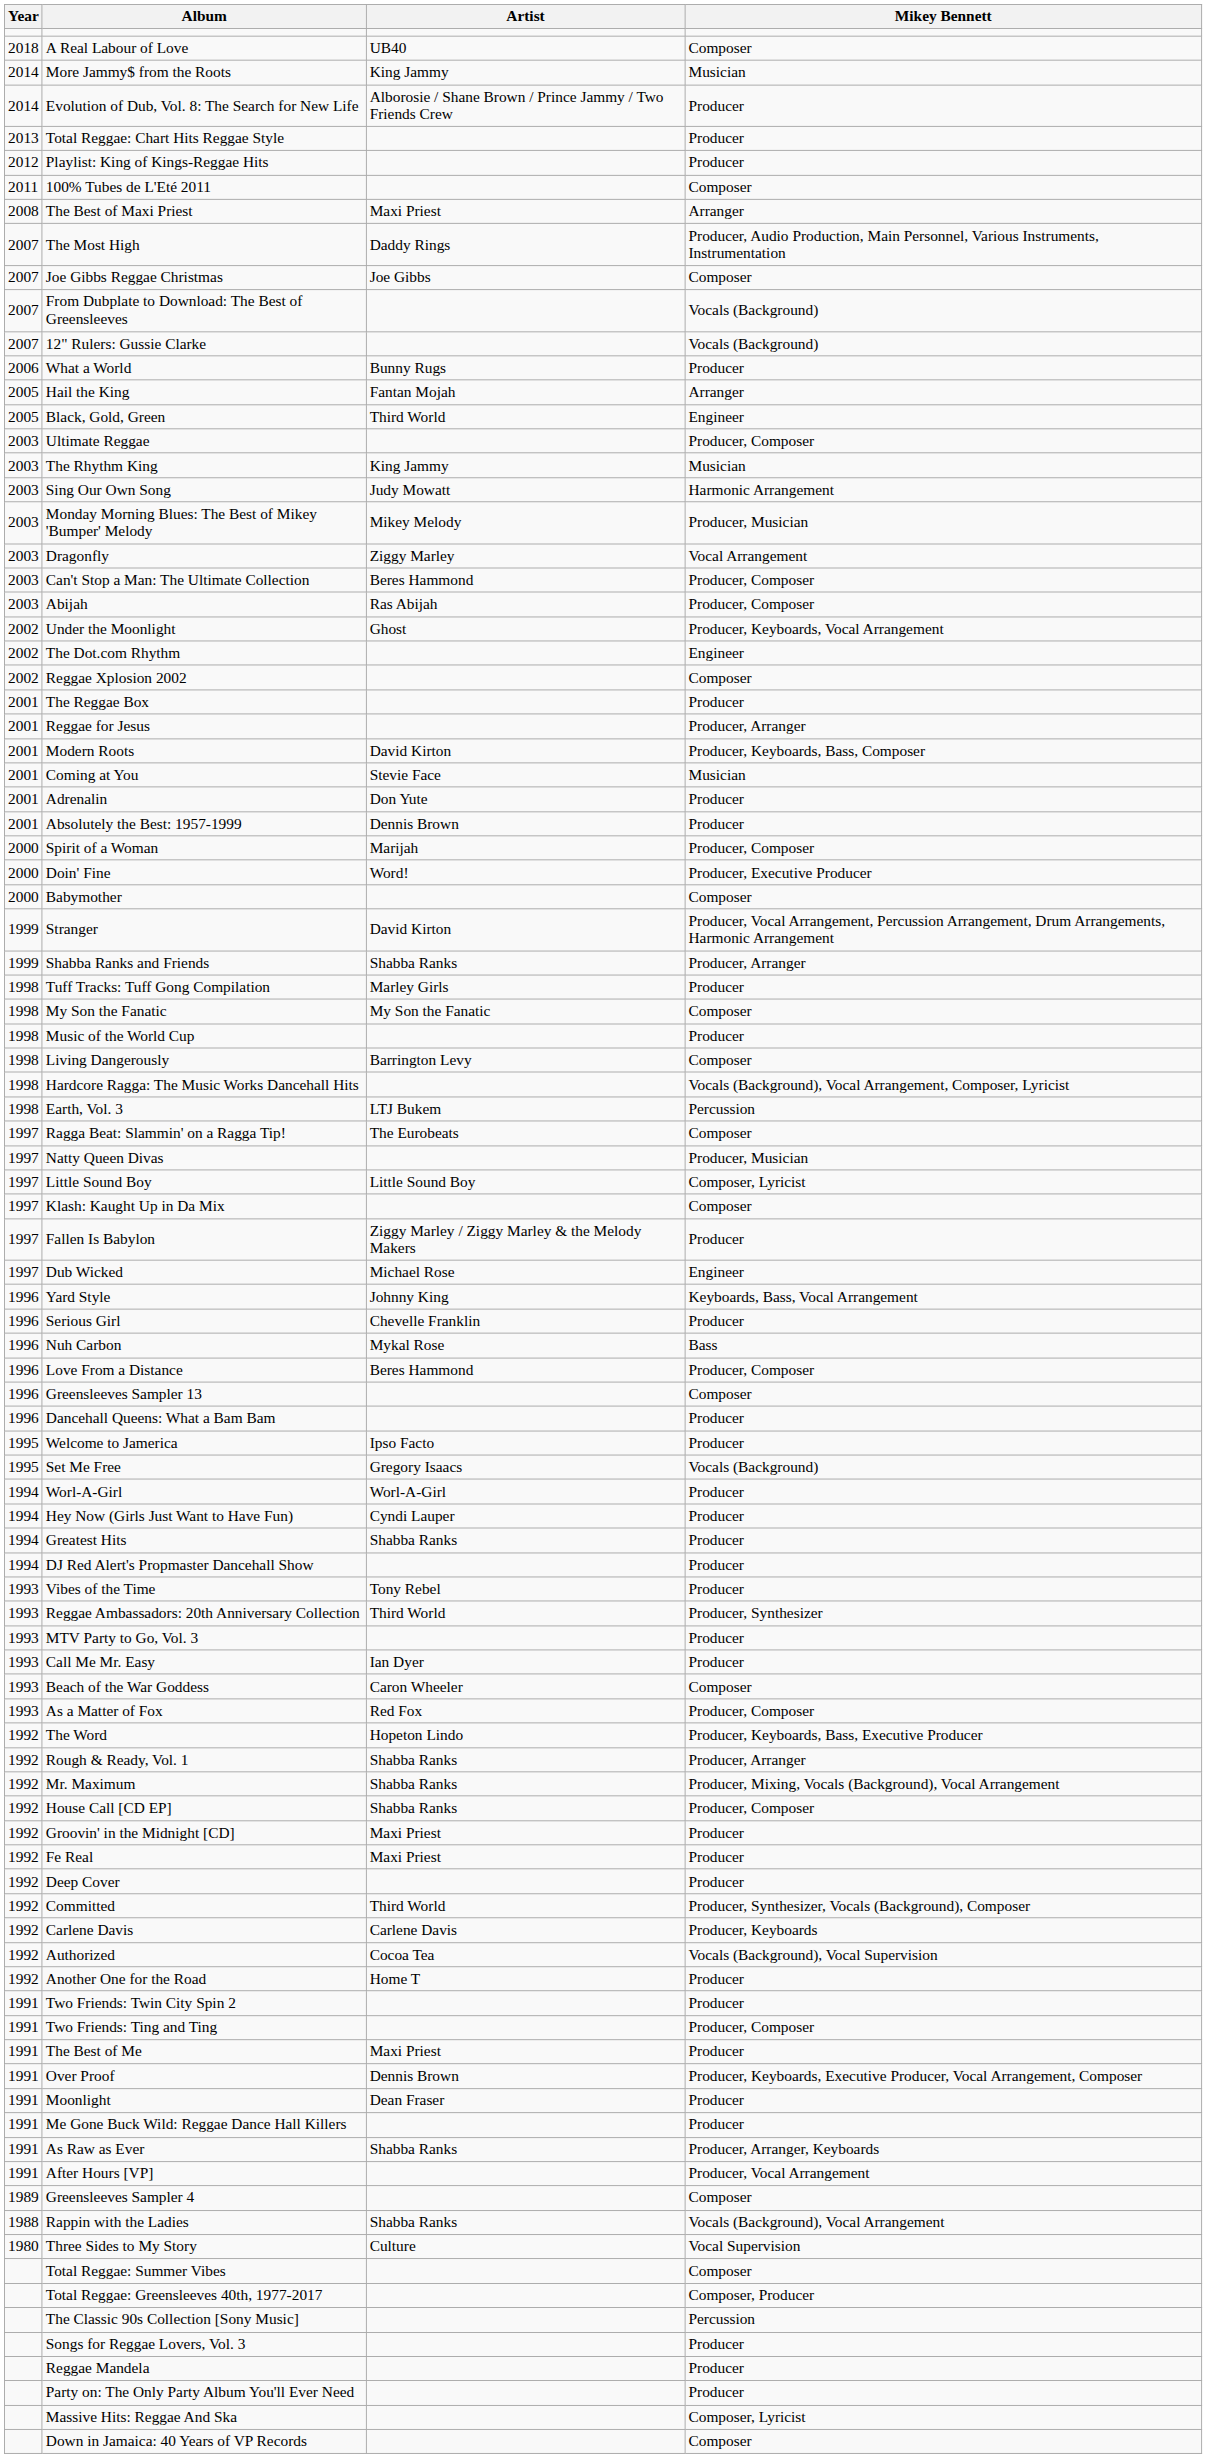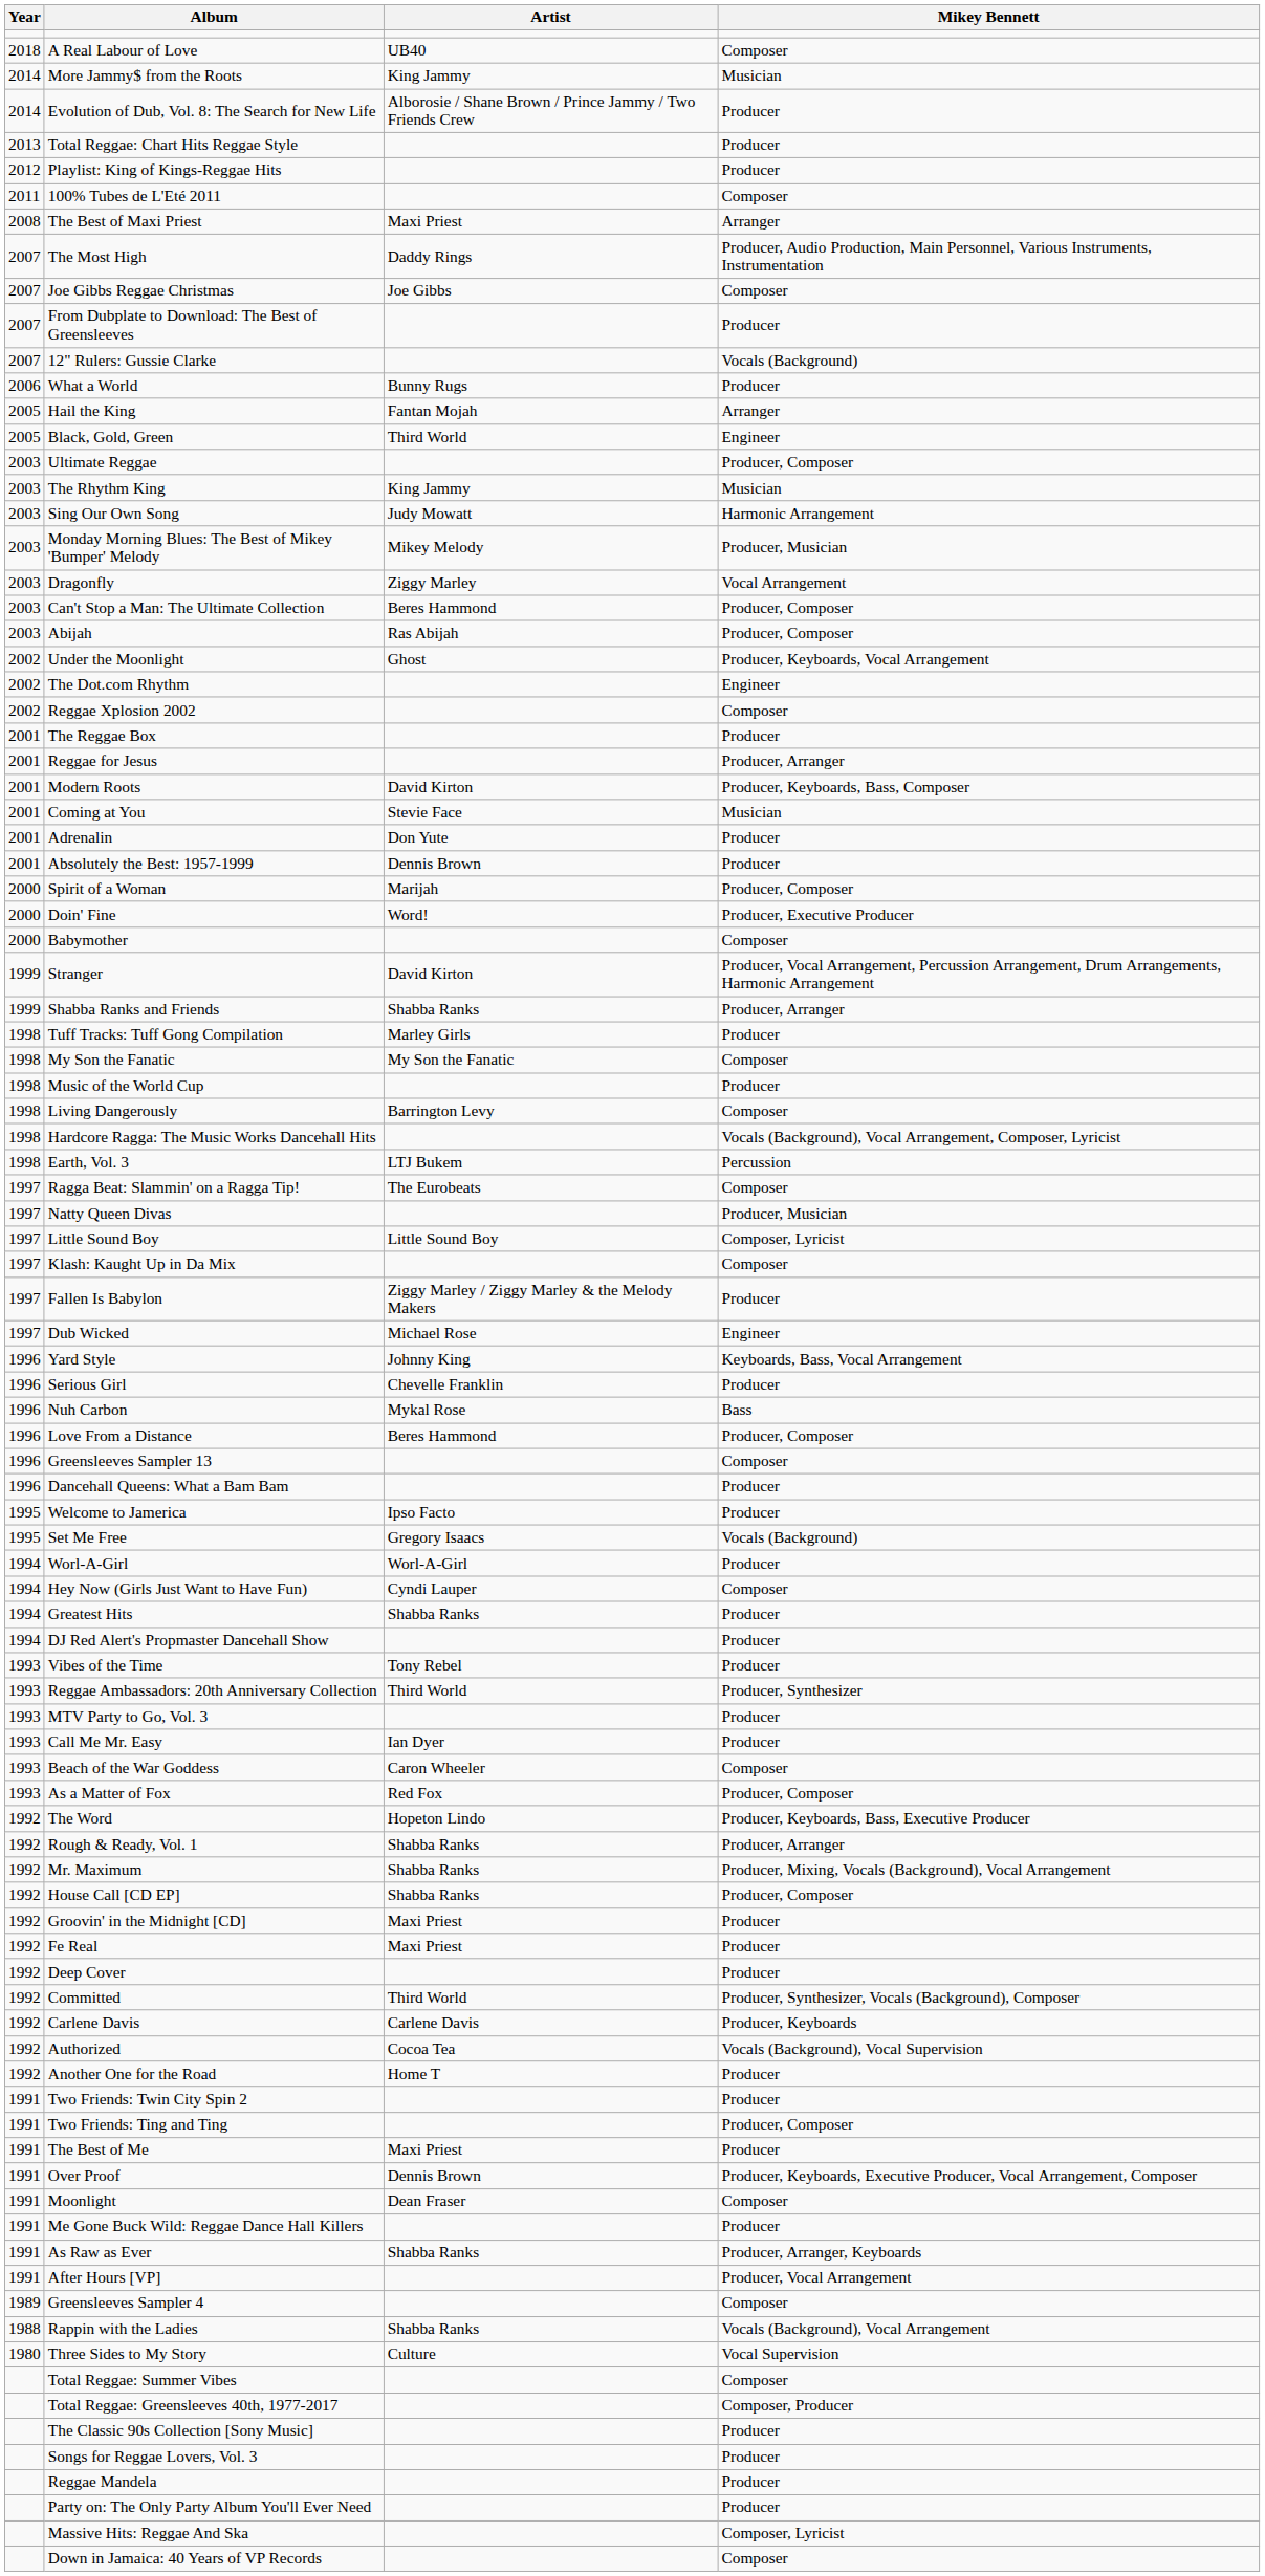 <table class="wikitable">
 <tr>
 <th>Year</th>
 <th>Album</th>
 <th>Artist</th>
 <th>Mikey Bennett</th>
 </tr>
 <tr>
 <td></td>
 <td></td>
 <td></td>
 <td></td>
 </tr>
 <tr>
 <td>2018</td>
 <td>A Real Labour of Love</td>
 <td>UB40</td>
 <td>Composer</td>
 </tr>
 <tr>
 <td>2014</td>
 <td>More Jammy$ from the Roots</td>
 <td>King Jammy</td>
 <td>Musician</td>
 </tr>
 <tr>
 <td>2014</td>
 <td>Evolution of Dub, Vol. 8: The Search for New Life</td>
 <td>Alborosie / Shane Brown / Prince Jammy / Two Friends Crew</td>
 <td>Producer</td>
 </tr>
 <tr>
 <td>2013</td>
 <td>Total Reggae: Chart Hits Reggae Style</td>
 <td></td>
 <td>Producer</td>
 </tr>
 <tr>
 <td>2012</td>
 <td>Playlist: King of Kings-Reggae Hits</td>
 <td></td>
 <td>Producer</td>
 </tr>
 <tr>
 <td>2011</td>
 <td>100% Tubes de L'Eté 2011</td>
 <td></td>
 <td>Composer</td>
 </tr>
 <tr>
 <td>2008</td>
 <td>The Best of Maxi Priest</td>
 <td>Maxi Priest</td>
 <td>Arranger</td>
 </tr>
 <tr>
 <td>2007</td>
 <td>The Most High</td>
 <td>Daddy Rings</td>
 <td>Producer, Audio Production, Main Personnel, Various Instruments, Instrumentation</td>
 </tr>
 <tr>
 <td>2007</td>
 <td>Joe Gibbs Reggae Christmas</td>
 <td>Joe Gibbs</td>
 <td>Composer</td>
 </tr>
 <tr>
 <td>2007</td>
 <td>From Dubplate to Download: The Best of Greensleeves</td>
 <td></td>
-<td>Vocals (Background)</td>
+<td>Producer</td>
 </tr>
 <tr>
 <td>2007</td>
 <td>12" Rulers: Gussie Clarke</td>
 <td></td>
 <td>Vocals (Background)</td>
 </tr>
 <tr>
 <td>2006</td>
 <td>What a World</td>
 <td>Bunny Rugs</td>
 <td>Producer</td>
 </tr>
 <tr>
 <td>2005</td>
 <td>Hail the King</td>
 <td>Fantan Mojah</td>
 <td>Arranger</td>
 </tr>
 <tr>
 <td>2005</td>
 <td>Black, Gold, Green</td>
 <td>Third World</td>
 <td>Engineer</td>
 </tr>
 <tr>
 <td>2003</td>
 <td>Ultimate Reggae</td>
 <td></td>
 <td>Producer, Composer</td>
 </tr>
 <tr>
 <td>2003</td>
 <td>The Rhythm King</td>
 <td>King Jammy</td>
 <td>Musician</td>
 </tr>
 <tr>
 <td>2003</td>
 <td>Sing Our Own Song</td>
 <td>Judy Mowatt</td>
 <td>Harmonic Arrangement</td>
 </tr>
 <tr>
 <td>2003</td>
 <td>Monday Morning Blues: The Best of Mikey 'Bumper' Melody</td>
 <td>Mikey Melody</td>
 <td>Producer, Musician</td>
 </tr>
 <tr>
 <td>2003</td>
 <td>Dragonfly</td>
 <td>Ziggy Marley</td>
 <td>Vocal Arrangement</td>
 </tr>
 <tr>
 <td>2003</td>
 <td>Can't Stop a Man: The Ultimate Collection</td>
 <td>Beres Hammond</td>
 <td>Producer, Composer</td>
 </tr>
 <tr>
 <td>2003</td>
 <td>Abijah</td>
 <td>Ras Abijah</td>
 <td>Producer, Composer</td>
 </tr>
 <tr>
 <td>2002</td>
 <td>Under the Moonlight</td>
 <td>Ghost</td>
 <td>Producer, Keyboards, Vocal Arrangement</td>
 </tr>
 <tr>
 <td>2002</td>
 <td>The Dot.com Rhythm</td>
 <td></td>
 <td>Engineer</td>
 </tr>
 <tr>
 <td>2002</td>
 <td>Reggae Xplosion 2002</td>
 <td></td>
 <td>Composer</td>
 </tr>
 <tr>
 <td>2001</td>
 <td>The Reggae Box</td>
 <td></td>
 <td>Producer</td>
 </tr>
 <tr>
 <td>2001</td>
 <td>Reggae for Jesus</td>
 <td></td>
 <td>Producer, Arranger</td>
 </tr>
 <tr>
 <td>2001</td>
 <td>Modern Roots</td>
 <td>David Kirton</td>
 <td>Producer, Keyboards, Bass, Composer</td>
 </tr>
 <tr>
 <td>2001</td>
 <td>Coming at You</td>
 <td>Stevie Face</td>
 <td>Musician</td>
 </tr>
 <tr>
 <td>2001</td>
 <td>Adrenalin</td>
 <td>Don Yute</td>
 <td>Producer</td>
 </tr>
 <tr>
 <td>2001</td>
 <td>Absolutely the Best: 1957-1999</td>
 <td>Dennis Brown</td>
 <td>Producer</td>
 </tr>
 <tr>
 <td>2000</td>
 <td>Spirit of a Woman</td>
 <td>Marijah</td>
 <td>Producer, Composer</td>
 </tr>
 <tr>
 <td>2000</td>
 <td>Doin' Fine</td>
 <td>Word!</td>
 <td>Producer, Executive Producer</td>
 </tr>
 <tr>
 <td>2000</td>
 <td>Babymother</td>
 <td></td>
 <td>Composer</td>
 </tr>
 <tr>
 <td>1999</td>
 <td>Stranger</td>
 <td>David Kirton</td>
 <td>Producer, Vocal Arrangement, Percussion Arrangement, Drum Arrangements, Harmonic Arrangement</td>
 </tr>
 <tr>
 <td>1999</td>
 <td>Shabba Ranks and Friends</td>
 <td>Shabba Ranks</td>
 <td>Producer, Arranger</td>
 </tr>
 <tr>
 <td>1998</td>
 <td>Tuff Tracks: Tuff Gong Compilation</td>
 <td>Marley Girls</td>
 <td>Producer</td>
 </tr>
 <tr>
 <td>1998</td>
 <td>My Son the Fanatic</td>
 <td>My Son the Fanatic</td>
 <td>Composer</td>
 </tr>
 <tr>
 <td>1998</td>
 <td>Music of the World Cup</td>
 <td></td>
 <td>Producer</td>
 </tr>
 <tr>
 <td>1998</td>
 <td>Living Dangerously</td>
 <td>Barrington Levy</td>
 <td>Composer</td>
 </tr>
 <tr>
 <td>1998</td>
 <td>Hardcore Ragga: The Music Works Dancehall Hits</td>
 <td></td>
 <td>Vocals (Background), Vocal Arrangement, Composer, Lyricist</td>
 </tr>
 <tr>
 <td>1998</td>
 <td>Earth, Vol. 3</td>
 <td>LTJ Bukem</td>
 <td>Percussion</td>
 </tr>
 <tr>
 <td>1997</td>
 <td>Ragga Beat: Slammin' on a Ragga Tip!</td>
 <td>The Eurobeats</td>
 <td>Composer</td>
 </tr>
 <tr>
 <td>1997</td>
 <td>Natty Queen Divas</td>
 <td></td>
 <td>Producer, Musician</td>
 </tr>
 <tr>
 <td>1997</td>
 <td>Little Sound Boy</td>
 <td>Little Sound Boy</td>
 <td>Composer, Lyricist</td>
 </tr>
 <tr>
 <td>1997</td>
 <td>Klash: Kaught Up in Da Mix</td>
 <td></td>
 <td>Composer</td>
 </tr>
 <tr>
 <td>1997</td>
 <td>Fallen Is Babylon</td>
 <td>Ziggy Marley / Ziggy Marley & the Melody Makers</td>
 <td>Producer</td>
 </tr>
 <tr>
 <td>1997</td>
 <td>Dub Wicked</td>
 <td>Michael Rose</td>
 <td>Engineer</td>
 </tr>
 <tr>
 <td>1996</td>
 <td>Yard Style</td>
 <td>Johnny King</td>
 <td>Keyboards, Bass, Vocal Arrangement</td>
 </tr>
 <tr>
 <td>1996</td>
 <td>Serious Girl</td>
 <td>Chevelle Franklin</td>
 <td>Producer</td>
 </tr>
 <tr>
 <td>1996</td>
 <td>Nuh Carbon</td>
 <td>Mykal Rose</td>
 <td>Bass</td>
 </tr>
 <tr>
 <td>1996</td>
 <td>Love From a Distance</td>
 <td>Beres Hammond</td>
 <td>Producer, Composer</td>
 </tr>
 <tr>
 <td>1996</td>
 <td>Greensleeves Sampler 13</td>
 <td></td>
 <td>Composer</td>
 </tr>
 <tr>
 <td>1996</td>
 <td>Dancehall Queens: What a Bam Bam</td>
 <td></td>
 <td>Producer</td>
 </tr>
 <tr>
 <td>1995</td>
 <td>Welcome to Jamerica</td>
 <td>Ipso Facto</td>
 <td>Producer</td>
 </tr>
 <tr>
 <td>1995</td>
 <td>Set Me Free</td>
 <td>Gregory Isaacs</td>
 <td>Vocals (Background)</td>
 </tr>
 <tr>
 <td>1994</td>
 <td>Worl-A-Girl</td>
 <td>Worl-A-Girl</td>
 <td>Producer</td>
 </tr>
 <tr>
 <td>1994</td>
 <td>Hey Now (Girls Just Want to Have Fun)</td>
 <td>Cyndi Lauper</td>
-<td>Producer</td>
+<td>Composer</td>
 </tr>
 <tr>
 <td>1994</td>
 <td>Greatest Hits</td>
 <td>Shabba Ranks</td>
 <td>Producer</td>
 </tr>
 <tr>
 <td>1994</td>
 <td>DJ Red Alert's Propmaster Dancehall Show</td>
 <td></td>
 <td>Producer</td>
 </tr>
 <tr>
 <td>1993</td>
 <td>Vibes of the Time</td>
 <td>Tony Rebel</td>
 <td>Producer</td>
 </tr>
 <tr>
 <td>1993</td>
 <td>Reggae Ambassadors: 20th Anniversary Collection</td>
 <td>Third World</td>
 <td>Producer, Synthesizer</td>
 </tr>
 <tr>
 <td>1993</td>
 <td>MTV Party to Go, Vol. 3</td>
 <td></td>
 <td>Producer</td>
 </tr>
 <tr>
 <td>1993</td>
 <td>Call Me Mr. Easy</td>
 <td>Ian Dyer</td>
 <td>Producer</td>
 </tr>
 <tr>
 <td>1993</td>
 <td>Beach of the War Goddess</td>
 <td>Caron Wheeler</td>
 <td>Composer</td>
 </tr>
 <tr>
 <td>1993</td>
 <td>As a Matter of Fox</td>
 <td>Red Fox</td>
 <td>Producer, Composer</td>
 </tr>
 <tr>
 <td>1992</td>
 <td>The Word</td>
 <td>Hopeton Lindo</td>
 <td>Producer, Keyboards, Bass, Executive Producer</td>
 </tr>
 <tr>
 <td>1992</td>
 <td>Rough & Ready, Vol. 1</td>
 <td>Shabba Ranks</td>
 <td>Producer, Arranger</td>
 </tr>
 <tr>
 <td>1992</td>
 <td>Mr. Maximum</td>
 <td>Shabba Ranks</td>
 <td>Producer, Mixing, Vocals (Background), Vocal Arrangement</td>
 </tr>
 <tr>
 <td>1992</td>
 <td>House Call [CD EP]</td>
 <td>Shabba Ranks</td>
 <td>Producer, Composer</td>
 </tr>
 <tr>
 <td>1992</td>
 <td>Groovin' in the Midnight [CD]</td>
 <td>Maxi Priest</td>
 <td>Producer</td>
 </tr>
 <tr>
 <td>1992</td>
 <td>Fe Real</td>
 <td>Maxi Priest</td>
 <td>Producer</td>
 </tr>
 <tr>
 <td>1992</td>
 <td>Deep Cover</td>
 <td></td>
 <td>Producer</td>
 </tr>
 <tr>
 <td>1992</td>
 <td>Committed</td>
 <td>Third World</td>
 <td>Producer, Synthesizer, Vocals (Background), Composer</td>
 </tr>
 <tr>
 <td>1992</td>
 <td>Carlene Davis</td>
 <td>Carlene Davis</td>
 <td>Producer, Keyboards</td>
 </tr>
 <tr>
 <td>1992</td>
 <td>Authorized</td>
 <td>Cocoa Tea</td>
 <td>Vocals (Background), Vocal Supervision</td>
 </tr>
 <tr>
 <td>1992</td>
 <td>Another One for the Road</td>
 <td>Home T</td>
 <td>Producer</td>
 </tr>
 <tr>
 <td>1991</td>
 <td>Two Friends: Twin City Spin 2</td>
 <td></td>
 <td>Producer</td>
 </tr>
 <tr>
 <td>1991</td>
 <td>Two Friends: Ting and Ting</td>
 <td></td>
 <td>Producer, Composer</td>
 </tr>
 <tr>
 <td>1991</td>
 <td>The Best of Me</td>
 <td>Maxi Priest</td>
 <td>Producer</td>
 </tr>
 <tr>
 <td>1991</td>
 <td>Over Proof</td>
 <td>Dennis Brown</td>
 <td>Producer, Keyboards, Executive Producer, Vocal Arrangement, Composer</td>
 </tr>
 <tr>
 <td>1991</td>
 <td>Moonlight</td>
 <td>Dean Fraser</td>
-<td>Producer</td>
+<td>Composer</td>
 </tr>
 <tr>
 <td>1991</td>
 <td>Me Gone Buck Wild: Reggae Dance Hall Killers</td>
 <td></td>
 <td>Producer</td>
 </tr>
 <tr>
 <td>1991</td>
 <td>As Raw as Ever</td>
 <td>Shabba Ranks</td>
 <td>Producer, Arranger, Keyboards</td>
 </tr>
 <tr>
 <td>1991</td>
 <td>After Hours [VP]</td>
 <td></td>
 <td>Producer, Vocal Arrangement</td>
 </tr>
 <tr>
 <td>1989</td>
 <td>Greensleeves Sampler 4</td>
 <td></td>
 <td>Composer</td>
 </tr>
 <tr>
 <td>1988</td>
 <td>Rappin with the Ladies</td>
 <td>Shabba Ranks</td>
 <td>Vocals (Background), Vocal Arrangement</td>
 </tr>
 <tr>
 <td>1980</td>
 <td>Three Sides to My Story</td>
 <td>Culture</td>
 <td>Vocal Supervision</td>
 </tr>
 <tr>
 <td></td>
 <td>Total Reggae: Summer Vibes</td>
 <td></td>
 <td>Composer</td>
 </tr>
 <tr>
 <td></td>
 <td>Total Reggae: Greensleeves 40th, 1977-2017</td>
 <td></td>
 <td>Composer, Producer</td>
 </tr>
 <tr>
 <td></td>
 <td>The Classic 90s Collection [Sony Music]</td>
 <td></td>
-<td>Percussion</td>
+<td>Producer</td>
 </tr>
 <tr>
 <td></td>
 <td>Songs for Reggae Lovers, Vol. 3</td>
 <td></td>
 <td>Producer</td>
 </tr>
 <tr>
 <td></td>
 <td>Reggae Mandela</td>
 <td></td>
 <td>Producer</td>
 </tr>
 <tr>
 <td></td>
 <td>Party on: The Only Party Album You'll Ever Need</td>
 <td></td>
 <td>Producer</td>
 </tr>
 <tr>
 <td></td>
 <td>Massive Hits: Reggae And Ska</td>
 <td></td>
 <td>Composer, Lyricist</td>
 </tr>
 <tr>
 <td></td>
 <td>Down in Jamaica: 40 Years of VP Records</td>
 <td></td>
 <td>Composer</td>
 </tr>
 </table>
